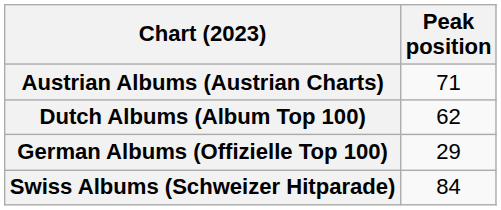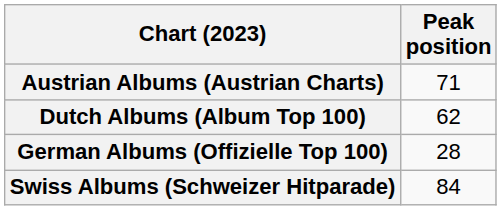 <table class="wikitable sortable plainrowheaders" style="text-align:center">
 <tr>
 <th scope="col">Chart (2023)</th>
 <th scope="col">Peak<br>position</th>
 </tr>
 <tr>
 <th scope="row">Austrian Albums (Austrian Charts)</th>
 <td>71</td>
 </tr>
 <tr>
 <th scope="row">Dutch Albums (Album Top 100)</th>
 <td>62</td>
 </tr>
 <tr>
 <th scope="row">German Albums (Offizielle Top 100)</th>
-<td>29</td>
+<td>28</td>
 </tr>
 <tr>
 <th scope="row">Swiss Albums (Schweizer Hitparade)</th>
 <td>84</td>
 </tr>
 </table>
